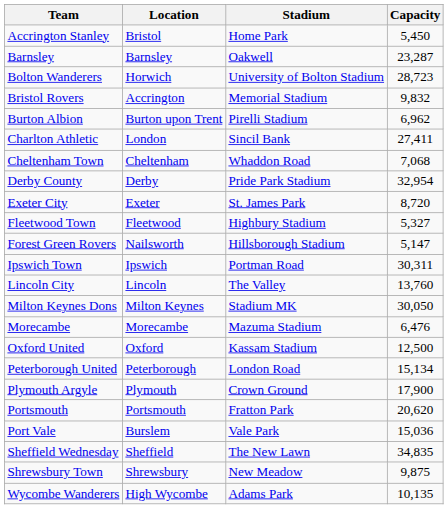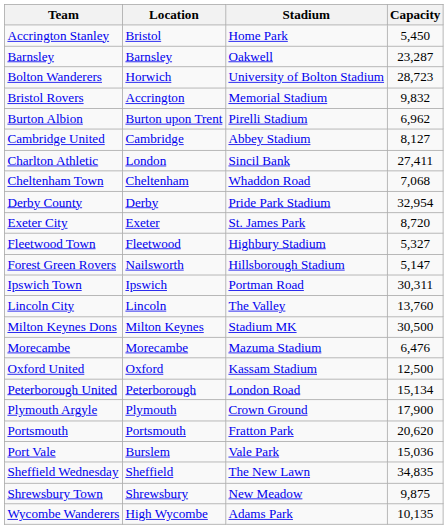 <table class="wikitable sortable">
 <tr>
 <th>Team</th>
 <th>Location</th>
 <th>Stadium</th>
 <th>Capacity</th>
 </tr>
 <tr>
 <td><a href='#'>Accrington Stanley</a></td>
 <td><a href='#'>Bristol</a></td>
 <td><a href='#'>Home Park</a></td>
 <td align="center">5,450</td>
 </tr>
 <tr>
 <td><a href='#'>Barnsley</a></td>
 <td><a href='#'>Barnsley</a></td>
 <td><a href='#'>Oakwell</a></td>
 <td align="center">23,287</td>
 </tr>
 <tr>
 <td><a href='#'>Bolton Wanderers</a></td>
 <td><a href='#'>Horwich</a></td>
 <td><a href='#'>University of Bolton Stadium</a></td>
 <td align="center">28,723</td>
 </tr>
 <tr>
 <td><a href='#'>Bristol Rovers</a></td>
 <td><a href='#'>Accrington</a></td>
 <td><a href='#'>Memorial Stadium</a></td>
 <td align="center">9,832</td>
 </tr>
 <tr>
 <td><a href='#'>Burton Albion</a></td>
 <td><a href='#'>Burton upon Trent</a></td>
 <td><a href='#'>Pirelli Stadium</a></td>
 <td align="center">6,962</td>
+</tr>
+<tr>
+<td><a href='#'>Cambridge United</a></td>
+<td><a href='#'>Cambridge</a></td>
+<td><a href='#'>Abbey Stadium</a></td>
+<td align="center">8,127</td>
 </tr>
 <tr>
 <td><a href='#'>Charlton Athletic</a></td>
 <td><a href='#'>London</a> </td>
 <td><a href='#'>Sincil Bank</a></td>
 <td align="center">27,411</td>
 </tr>
 <tr>
 <td><a href='#'>Cheltenham Town</a></td>
 <td><a href='#'>Cheltenham</a></td>
 <td><a href='#'>Whaddon Road</a></td>
 <td align="center">7,068</td>
 </tr>
 <tr>
 <td><a href='#'>Derby County</a></td>
 <td><a href='#'>Derby</a></td>
 <td><a href='#'>Pride Park Stadium</a></td>
 <td align="center">32,954</td>
 </tr>
 <tr>
 <td><a href='#'>Exeter City</a></td>
 <td><a href='#'>Exeter</a></td>
 <td><a href='#'>St. James Park</a></td>
 <td align="center">8,720</td>
 </tr>
 <tr>
 <td><a href='#'>Fleetwood Town</a></td>
 <td><a href='#'>Fleetwood</a></td>
 <td><a href='#'>Highbury Stadium</a></td>
 <td align="center">5,327</td>
 </tr>
 <tr>
 <td><a href='#'>Forest Green Rovers</a></td>
 <td><a href='#'>Nailsworth</a></td>
 <td><a href='#'>Hillsborough Stadium</a></td>
 <td align="center">5,147</td>
 </tr>
 <tr>
 <td><a href='#'>Ipswich Town</a></td>
 <td><a href='#'>Ipswich</a></td>
 <td><a href='#'>Portman Road</a></td>
 <td align="center">30,311</td>
 </tr>
 <tr>
 <td><a href='#'>Lincoln City</a></td>
 <td><a href='#'>Lincoln</a></td>
 <td><a href='#'>The Valley</a></td>
 <td align="center">13,760</td>
 </tr>
 <tr>
 <td><a href='#'>Milton Keynes Dons</a></td>
 <td><a href='#'>Milton Keynes</a></td>
 <td><a href='#'>Stadium MK</a></td>
-<td align="center">30,050</td>
+<td align="center">30,500</td>
 </tr>
 <tr>
 <td><a href='#'>Morecambe</a></td>
 <td><a href='#'>Morecambe</a></td>
 <td><a href='#'>Mazuma Stadium</a></td>
 <td align="center">6,476</td>
 </tr>
 <tr>
 <td><a href='#'>Oxford United</a></td>
 <td><a href='#'>Oxford</a></td>
 <td><a href='#'>Kassam Stadium</a></td>
 <td align="center">12,500</td>
 </tr>
 <tr>
 <td><a href='#'>Peterborough United</a></td>
 <td><a href='#'>Peterborough</a></td>
 <td><a href='#'>London Road</a></td>
 <td align="center">15,134</td>
 </tr>
 <tr>
 <td><a href='#'>Plymouth Argyle</a></td>
 <td><a href='#'>Plymouth</a></td>
 <td><a href='#'>Crown Ground</a></td>
 <td align="center">17,900</td>
 </tr>
 <tr>
 <td><a href='#'>Portsmouth</a></td>
 <td><a href='#'>Portsmouth</a></td>
 <td><a href='#'>Fratton Park</a></td>
 <td align="center">20,620</td>
 </tr>
 <tr>
 <td><a href='#'>Port Vale</a></td>
 <td><a href='#'>Burslem</a></td>
 <td><a href='#'>Vale Park</a></td>
 <td align="center">15,036</td>
 </tr>
 <tr>
 <td><a href='#'>Sheffield Wednesday</a></td>
 <td><a href='#'>Sheffield</a></td>
 <td><a href='#'>The New Lawn</a></td>
 <td align="center">34,835</td>
 </tr>
 <tr>
 <td><a href='#'>Shrewsbury Town</a></td>
 <td><a href='#'>Shrewsbury</a></td>
 <td><a href='#'>New Meadow</a></td>
 <td align="center">9,875</td>
 </tr>
 <tr>
 <td><a href='#'>Wycombe Wanderers</a></td>
 <td><a href='#'>High Wycombe</a></td>
 <td><a href='#'>Adams Park</a></td>
 <td align="center">10,135</td>
 </tr>
 </table>
